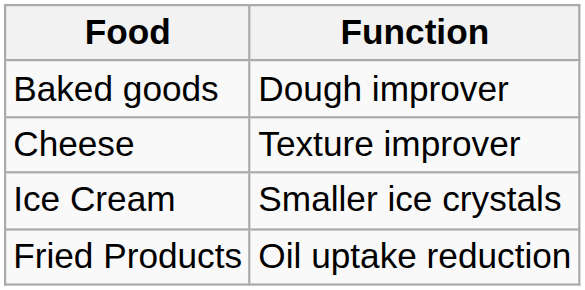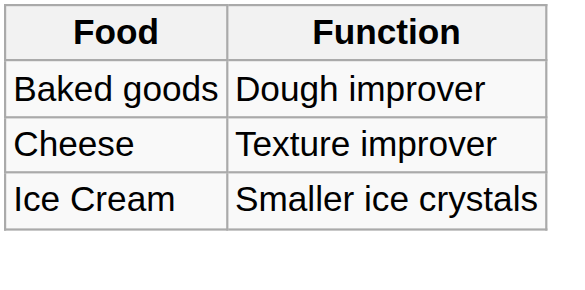 <table class="wikitable">
 <tr>
 <th>Food</th>
 <th>Function</th>
 </tr>
 <tr>
 <td>Baked goods</td>
 <td>Dough improver </td>
 </tr>
 <tr>
 <td>Cheese</td>
 <td>Texture improver </td>
 </tr>
 <tr>
 <td>Ice Cream</td>
 <td>Smaller ice crystals </td>
 </tr>
-<tr>
-<td>Fried Products</td>
-<td>Oil uptake reduction </td>
-</tr>
 </table>
